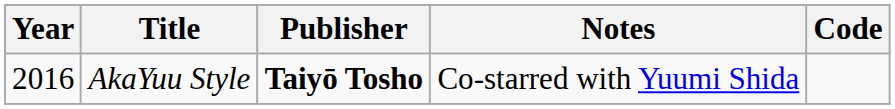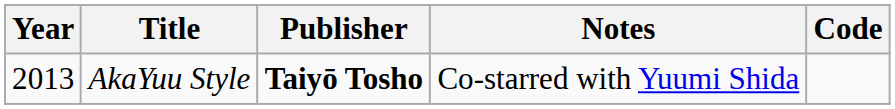 <table class="wikitable">
 <tr>
 <th>Year</th>
 <th>Title</th>
 <th>Publisher</th>
 <th>Notes</th>
 <th>Code</th>
 </tr>
 <tr>
-<td>2016</td>
+<td>2013</td>
 <td><em>AkaYuu Style</em></td>
 <td><strong>Taiyō Tosho</strong></td>
 <td>Co-starred with <a href='#'>Yuumi Shida</a></td>
 <td></td>
 </tr>
 </table>
